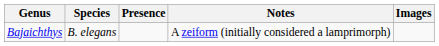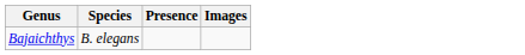 <table class="wikitable" align="center">
 <tr>
 <th>Genus</th>
 <th>Species</th>
 <th>Presence</th>
-<th>Notes</th>
 <th>Images</th>
 </tr>
 <tr>
 <td><em><a href='#'>Bajaichthys</a></em></td>
 <td><em>B. elegans</em></td>
 <td></td>
-<td>A <a href='#'>zeiform</a> (initially considered a lamprimorph)</td>
 <td></td>
 </tr>
 </table>
